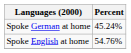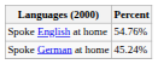 <table class="wikitable sortable collapsible" style="font-size: 90%;">
 <tr>
 <th>Languages (2000)</th>
 <th>Percent</th>
 </tr>
 <tr>
+<td>Spoke <a href='#'>English</a> at home</td>
+<td>54.76%</td>
+</tr>
+<tr>
 <td>Spoke <a href='#'>German</a> at home</td>
 <td>45.24%</td>
 </tr>
 <tr>
-<td>Spoke <a href='#'>English</a> at home</td>
-<td>54.76%</td>
-</tr>
-<tr>
 </tr>
 </table>
